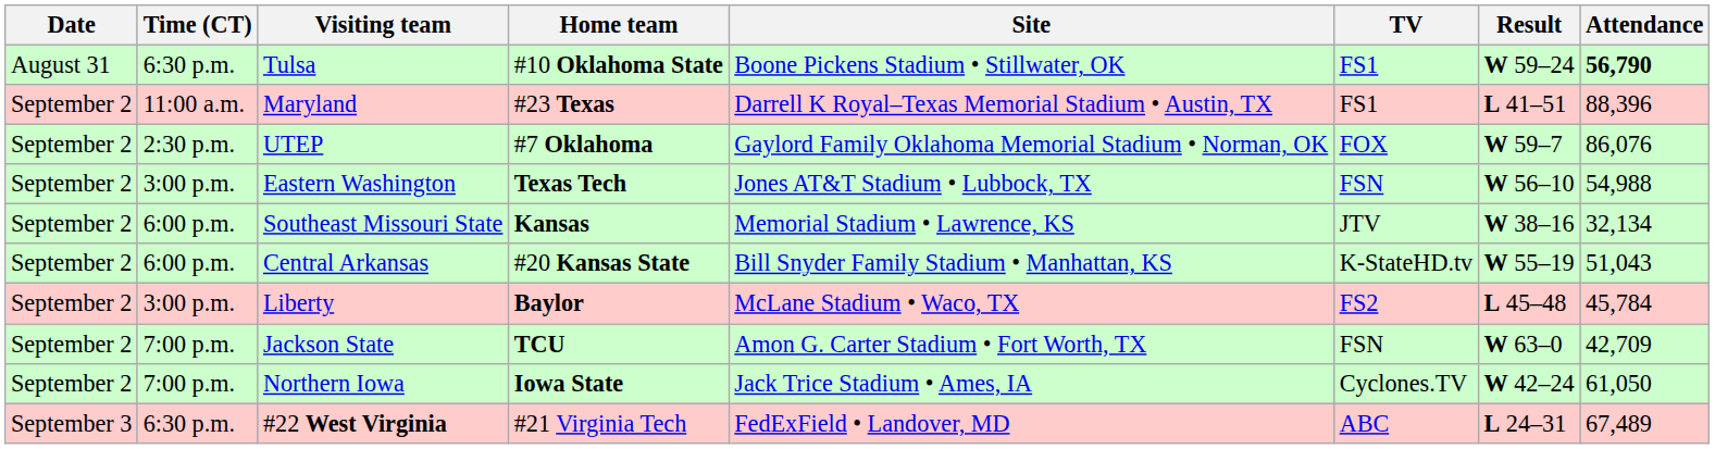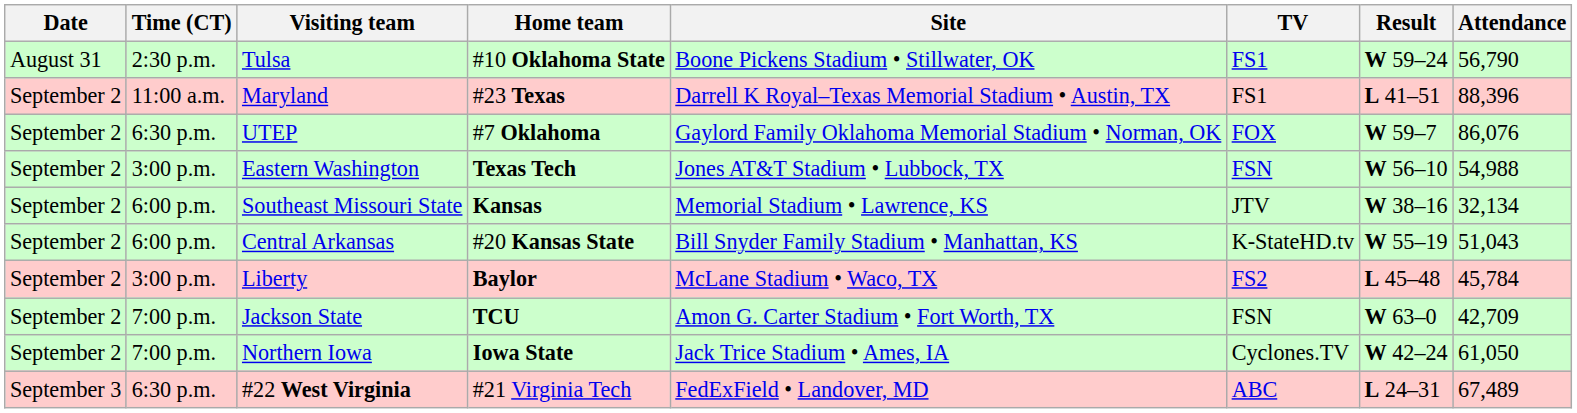 <table class="wikitable" style="font-size:95%;">
 <tr>
 <th>Date</th>
 <th>Time (CT)</th>
 <th>Visiting team</th>
 <th>Home team</th>
 <th>Site</th>
 <th>TV</th>
 <th>Result</th>
 <th>Attendance</th>
 </tr>
 <tr bgcolor=ccffcc>
 <td>August 31</td>
-<td>6:30 p.m.</td>
+<td>2:30 p.m.</td>
 <td><a href='#'>Tulsa</a></td>
 <td>#10 <strong>Oklahoma State</strong></td>
 <td><a href='#'>Boone Pickens Stadium</a> • <a href='#'>Stillwater, OK</a></td>
 <td><a href='#'>FS1</a></td>
 <td><strong>W</strong> 59–24</td>
-<td><strong>56,790</strong></td>
+<td>56,790</td>
 </tr>
 <tr bgcolor= ffcccc>
 <td>September 2</td>
 <td>11:00 a.m.</td>
 <td><a href='#'>Maryland</a></td>
 <td>#23 <strong>Texas</strong></td>
 <td><a href='#'>Darrell K Royal–Texas Memorial Stadium</a> • <a href='#'>Austin, TX</a></td>
 <td>FS1</td>
 <td><strong>L</strong> 41–51</td>
 <td>88,396</td>
 </tr>
 <tr bgcolor= ccffcc>
 <td>September 2</td>
-<td>2:30 p.m.</td>
+<td>6:30 p.m.</td>
 <td><a href='#'>UTEP</a></td>
 <td>#7 <strong>Oklahoma</strong></td>
 <td><a href='#'>Gaylord Family Oklahoma Memorial Stadium</a> • <a href='#'>Norman, OK</a></td>
 <td><a href='#'>FOX</a></td>
 <td><strong>W</strong> 59–7</td>
 <td>86,076</td>
 </tr>
 <tr bgcolor= ccffcc>
 <td>September 2</td>
 <td>3:00 p.m.</td>
 <td><a href='#'>Eastern Washington</a></td>
 <td><strong>Texas Tech</strong></td>
 <td><a href='#'>Jones AT&T Stadium</a> • <a href='#'>Lubbock, TX</a></td>
 <td><a href='#'>FSN</a></td>
 <td><strong>W</strong> 56–10</td>
 <td>54,988</td>
 </tr>
 <tr bgcolor= ccffcc>
 <td>September 2</td>
 <td>6:00 p.m.</td>
 <td><a href='#'>Southeast Missouri State</a></td>
 <td><strong>Kansas</strong></td>
 <td><a href='#'>Memorial Stadium</a> • <a href='#'>Lawrence, KS</a></td>
 <td>JTV</td>
 <td><strong>W</strong> 38–16</td>
 <td>32,134</td>
 </tr>
 <tr bgcolor= ccffcc>
 <td>September 2</td>
 <td>6:00 p.m.</td>
 <td><a href='#'>Central Arkansas</a></td>
 <td>#20 <strong>Kansas State</strong></td>
 <td><a href='#'>Bill Snyder Family Stadium</a> • <a href='#'>Manhattan, KS</a></td>
 <td>K-StateHD.tv</td>
 <td><strong>W</strong> 55–19</td>
 <td>51,043</td>
 </tr>
 <tr bgcolor= ffcccc>
 <td>September 2</td>
 <td>3:00 p.m.</td>
 <td><a href='#'>Liberty</a></td>
 <td><strong>Baylor</strong></td>
 <td><a href='#'>McLane Stadium</a> • <a href='#'>Waco, TX</a></td>
 <td><a href='#'>FS2</a></td>
 <td><strong>L</strong> 45–48</td>
 <td>45,784</td>
 </tr>
 <tr bgcolor= ccffcc>
 <td>September 2</td>
 <td>7:00 p.m.</td>
 <td><a href='#'>Jackson State</a></td>
 <td><strong>TCU</strong></td>
 <td><a href='#'>Amon G. Carter Stadium</a> • <a href='#'>Fort Worth, TX</a></td>
 <td>FSN</td>
 <td><strong>W</strong> 63–0</td>
 <td>42,709</td>
 </tr>
 <tr bgcolor= ccffcc>
 <td>September 2</td>
 <td>7:00 p.m.</td>
 <td><a href='#'>Northern Iowa</a></td>
 <td><strong>Iowa State</strong></td>
 <td><a href='#'>Jack Trice Stadium</a> • <a href='#'>Ames, IA</a></td>
 <td>Cyclones.TV</td>
 <td><strong>W</strong> 42–24</td>
 <td>61,050</td>
 </tr>
 <tr bgcolor= ffcccc>
 <td>September 3</td>
 <td>6:30 p.m.</td>
 <td>#22 <strong>West Virginia</strong></td>
 <td>#21 <a href='#'>Virginia Tech</a></td>
 <td><a href='#'>FedExField</a> • <a href='#'>Landover, MD</a></td>
 <td><a href='#'>ABC</a></td>
 <td><strong>L</strong> 24–31</td>
 <td>67,489</td>
 </tr>
 </table>
